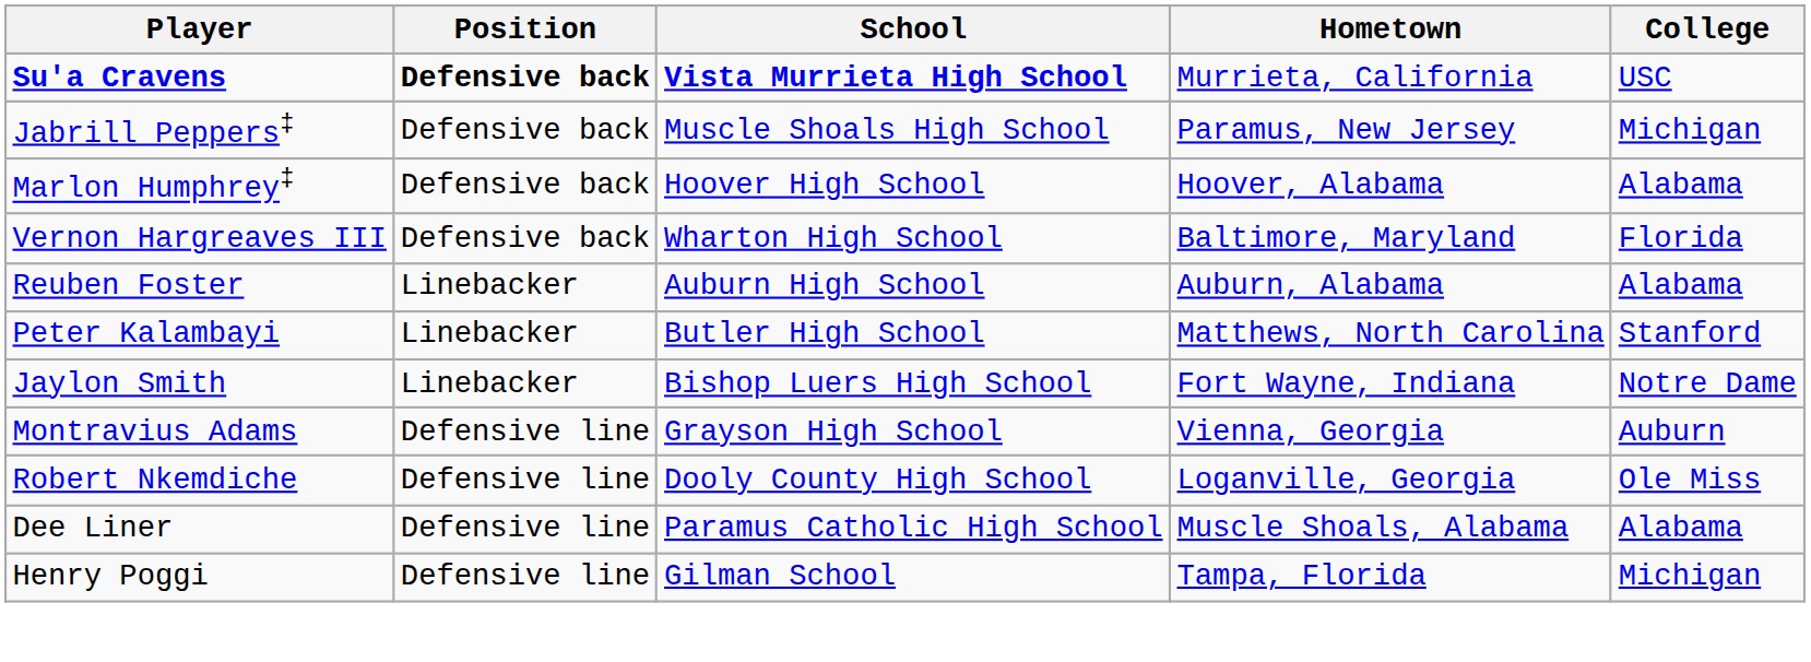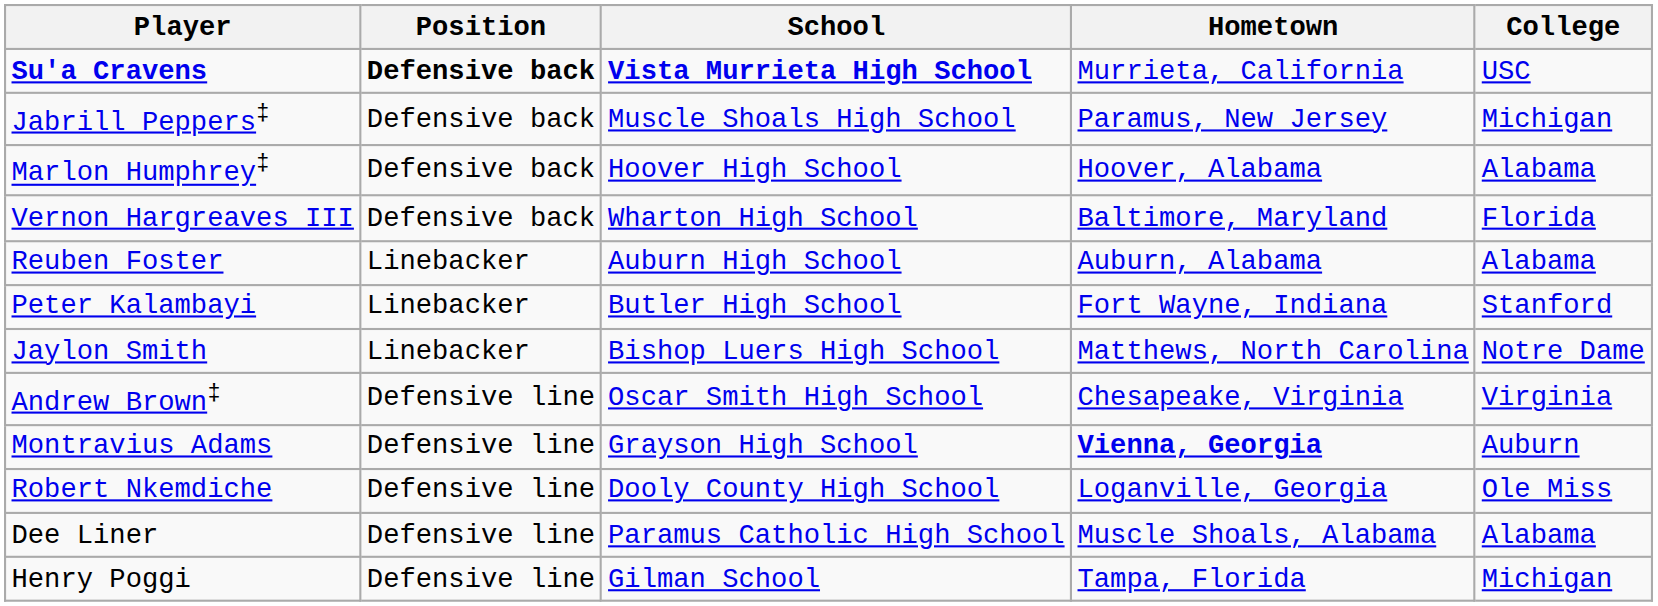 <table class="wikitable">
 <tr>
 <th>Player</th>
 <th>Position</th>
 <th>School</th>
 <th>Hometown</th>
 <th>College</th>
 </tr>
 <tr>
 <td><strong><a href='#'>Su'a Cravens</a></strong></td>
 <td><strong>Defensive back</strong></td>
 <td><strong><a href='#'>Vista Murrieta High School</a></strong></td>
 <td><a href='#'>Murrieta, California</a></td>
 <td><a href='#'>USC</a></td>
 </tr>
 <tr>
 <td><a href='#'>Jabrill Peppers</a><sup>‡</sup></td>
 <td>Defensive back</td>
 <td><a href='#'>Muscle Shoals High School</a></td>
 <td><a href='#'>Paramus, New Jersey</a></td>
 <td><a href='#'>Michigan</a></td>
 </tr>
 <tr>
 <td><a href='#'>Marlon Humphrey</a><sup>‡</sup></td>
 <td>Defensive back</td>
 <td><a href='#'>Hoover High School</a></td>
 <td><a href='#'>Hoover, Alabama</a></td>
 <td><a href='#'>Alabama</a></td>
 </tr>
 <tr>
 <td><a href='#'>Vernon Hargreaves III</a></td>
 <td>Defensive back</td>
 <td><a href='#'>Wharton High School</a></td>
 <td><a href='#'>Baltimore, Maryland</a></td>
 <td><a href='#'>Florida</a></td>
 </tr>
 <tr>
 <td><a href='#'>Reuben Foster</a></td>
 <td>Linebacker</td>
 <td><a href='#'>Auburn High School</a></td>
 <td><a href='#'>Auburn, Alabama</a></td>
 <td><a href='#'>Alabama</a></td>
 </tr>
 <tr>
 <td><a href='#'>Peter Kalambayi</a></td>
 <td>Linebacker</td>
 <td><a href='#'>Butler High School</a></td>
-<td><a href='#'>Matthews, North Carolina</a></td>
+<td><a href='#'>Fort Wayne, Indiana</a></td>
 <td><a href='#'>Stanford</a></td>
 </tr>
 <tr>
 <td><a href='#'>Jaylon Smith</a></td>
 <td>Linebacker</td>
 <td><a href='#'>Bishop Luers High School</a></td>
-<td><a href='#'>Fort Wayne, Indiana</a></td>
+<td><a href='#'>Matthews, North Carolina</a></td>
 <td><a href='#'>Notre Dame</a></td>
+</tr>
+<tr>
+<td><a href='#'>Andrew Brown</a><sup>‡</sup></td>
+<td>Defensive line</td>
+<td><a href='#'>Oscar Smith High School</a></td>
+<td><a href='#'>Chesapeake, Virginia</a></td>
+<td><a href='#'>Virginia</a></td>
 </tr>
 <tr>
 <td><a href='#'>Montravius Adams</a></td>
 <td>Defensive line</td>
 <td><a href='#'>Grayson High School</a></td>
-<td><a href='#'>Vienna, Georgia</a></td>
+<td><strong><a href='#'>Vienna, Georgia</a></strong></td>
 <td><a href='#'>Auburn</a></td>
 </tr>
 <tr>
 <td><a href='#'>Robert Nkemdiche</a></td>
 <td>Defensive line</td>
 <td><a href='#'>Dooly County High School</a></td>
 <td><a href='#'>Loganville, Georgia</a></td>
 <td><a href='#'>Ole Miss</a></td>
 </tr>
 <tr>
 <td>Dee Liner</td>
 <td>Defensive line</td>
 <td><a href='#'>Paramus Catholic High School</a></td>
 <td><a href='#'>Muscle Shoals, Alabama</a></td>
 <td><a href='#'>Alabama</a></td>
 </tr>
 <tr>
 <td>Henry Poggi</td>
 <td>Defensive line</td>
 <td><a href='#'>Gilman School</a></td>
 <td><a href='#'>Tampa, Florida</a></td>
 <td><a href='#'>Michigan</a></td>
 </tr>
 </table>
